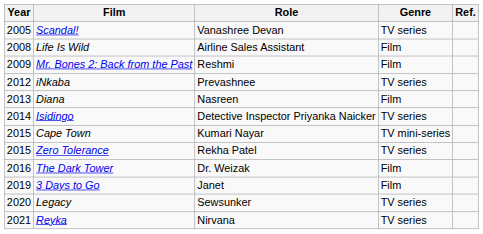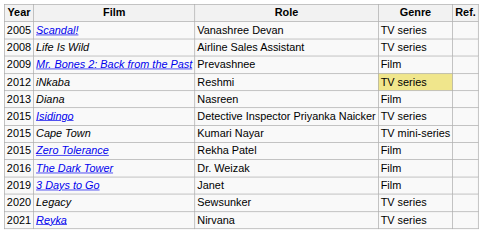 <table class="wikitable">
 <tr>
 <th>Year</th>
 <th>Film</th>
 <th>Role</th>
 <th>Genre</th>
 <th>Ref.</th>
 </tr>
 <tr>
 <td>2005</td>
 <td><em><a href='#'>Scandal!</a></em></td>
 <td>Vanashree Devan</td>
 <td>TV series</td>
 <td></td>
 </tr>
 <tr>
 <td>2008</td>
 <td><em>Life Is Wild</em></td>
 <td>Airline Sales Assistant</td>
-<td>Film</td>
+<td>TV series</td>
 <td></td>
 </tr>
 <tr>
 <td>2009</td>
 <td><em><a href='#'>Mr. Bones 2: Back from the Past</a></em></td>
-<td>Reshmi</td>
+<td>Prevashnee</td>
 <td>Film</td>
 <td></td>
 </tr>
 <tr>
 <td>2012</td>
 <td><em>iNkaba</em></td>
-<td>Prevashnee</td>
-<td>TV series</td>
+<td>Reshmi</td>
+<td style="background: khaki;">TV series</td>
 <td></td>
 </tr>
 <tr>
 <td>2013</td>
 <td><em>Diana</em></td>
 <td>Nasreen</td>
 <td>Film</td>
 <td></td>
 </tr>
 <tr>
-<td>2014</td>
+<td>2015</td>
 <td><em><a href='#'>Isidingo</a></em></td>
 <td>Detective Inspector Priyanka Naicker</td>
 <td>TV series</td>
 <td></td>
 </tr>
 <tr>
 <td>2015</td>
 <td><em>Cape Town</em></td>
 <td>Kumari Nayar</td>
 <td>TV mini-series</td>
 <td></td>
 </tr>
 <tr>
 <td>2015</td>
 <td><em><a href='#'>Zero Tolerance</a></em></td>
 <td>Rekha Patel</td>
-<td>TV series</td>
+<td>Film</td>
 <td></td>
 </tr>
 <tr>
 <td>2016</td>
 <td><em><a href='#'>The Dark Tower</a></em></td>
 <td>Dr. Weizak</td>
 <td>Film</td>
 <td></td>
 </tr>
 <tr>
 <td>2019</td>
 <td><em><a href='#'>3 Days to Go</a></em></td>
 <td>Janet</td>
 <td>Film</td>
 <td></td>
 </tr>
 <tr>
 <td>2020</td>
 <td><em>Legacy</em></td>
 <td>Sewsunker</td>
 <td>TV series</td>
 <td></td>
 </tr>
 <tr>
 <td>2021</td>
 <td><a href='#'><em>Reyka</em></a></td>
 <td>Nirvana</td>
 <td>TV series</td>
 <td></td>
 </tr>
 </table>
